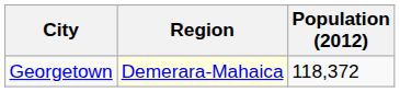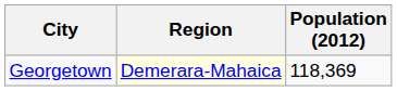 <table class="wikitable sortable sticky-header col3right">
 <tr>
 <th>City</th>
 <th>Region</th>
 <th>Population<br>(2012)</th>
 </tr>
 <tr>
 <td><a href='#'>Georgetown</a></td>
 <td style="background: lightyellow;"><a href='#'>Demerara-Mahaica</a></td>
-<td>118,372</td>
+<td>118,369</td>
 </tr>
 </table>
